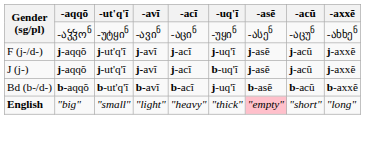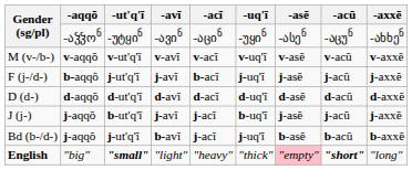 <table class="wikitable">
 <tr>
 <th rowspan="2">Gender<br>(sg/pl)</th>
 <th><strong>-aqqõ</strong></th>
 <th>-ut'q'ĩ</th>
 <th>-avĩ</th>
 <th>-acĩ</th>
 <th>-uq'ĩ</th>
 <th>-asẽ</th>
 <th>-acũ</th>
 <th>-axxẽ</th>
 </tr>
 <tr>
 <td>-აჴჴო<sup>ნ</sup></td>
 <td>-უტყი<sup>ნ</sup></td>
 <td>-ავი<sup>ნ</sup></td>
 <td>-აცი<sup>ნ</sup></td>
 <td>-უყი<sup>ნ</sup></td>
 <td>-ასე<sup>ნ</sup></td>
 <td>-აცუ<sup>ნ</sup></td>
 <td>-ახხე<sup>ნ</sup></td>
 </tr>
 <tr>
+<td>M (v-/b-)</td>
+<td><strong>v</strong>-aqqõ</td>
+<td><strong>v</strong>-ut'q'ĩ</td>
+<td><strong>v</strong>-avĩ</td>
+<td><strong>v</strong>-acĩ</td>
+<td><strong>v-</strong>uq'ĩ</td>
+<td><strong>v</strong>-asẽ</td>
+<td><strong>v</strong>-acũ</td>
+<td><strong>v</strong>-axxẽ</td>
+</tr>
+<tr>
 <td>F  (j-/d-)</td>
-<td><strong>j</strong>-aqqõ</td>
+<td><strong>b-</strong>aqqõ</td>
 <td><strong>j</strong>-ut'q'ĩ</td>
 <td><strong>j</strong>-avĩ</td>
-<td><strong>j</strong>-acĩ</td>
+<td><strong>b-</strong>acĩ</td>
 <td><strong>j-</strong>uq'ĩ</td>
 <td><strong>j</strong>-asẽ</td>
 <td><strong>j</strong>-acũ</td>
 <td><strong>j</strong>-axxẽ</td>
 </tr>
 <tr>
+<td>D (d-)</td>
+<td><strong>d</strong>-aqqõ</td>
+<td><strong>d</strong>-ut'q'ĩ</td>
+<td><strong>d-</strong>avĩ</td>
+<td><strong>d</strong>-acĩ</td>
+<td><strong>d</strong>-uq'ĩ</td>
+<td><strong>d</strong>-asẽ</td>
+<td><strong>d</strong>-acũ</td>
+<td><strong>d</strong>-axxẽ</td>
+</tr>
+<tr>
 <td>J (j-)</td>
 <td><strong>j</strong>-aqqõ</td>
-<td><strong>j</strong>-ut'q'ĩ</td>
+<td><strong>b</strong>-ut'q'ĩ</td>
 <td><strong>j-</strong>avĩ</td>
 <td><strong>j</strong>-acĩ</td>
 <td><strong>b</strong>-uq'ĩ</td>
 <td><strong>j</strong>-asẽ</td>
 <td><strong>j</strong>-acũ</td>
 <td><strong>j</strong>-axxẽ</td>
 </tr>
 <tr>
 <td>Bd (b-/d-)</td>
-<td><strong>b-</strong>aqqõ</td>
-<td><strong>b</strong>-ut'q'ĩ</td>
+<td><strong>j</strong>-aqqõ</td>
+<td><strong>j</strong>-ut'q'ĩ</td>
 <td><strong>b-</strong>avĩ</td>
-<td><strong>b-</strong>acĩ</td>
+<td><strong>j</strong>-acĩ</td>
 <td><strong>j</strong>-uq'ĩ</td>
 <td><strong>b</strong>-asẽ</td>
 <td><strong>b</strong>-acũ</td>
 <td><strong>b</strong>-axxẽ</td>
 </tr>
 <tr>
 <td><strong>English</strong></td>
 <td><em>"big"</em></td>
-<td><em>"small"</em></td>
+<td><strong><em>"small"</em></strong></td>
 <td><em>"light"</em></td>
 <td><em>"heavy"</em></td>
 <td><em>"thick"</em></td>
 <td style="background: pink;"><em>"empty"</em></td>
-<td><em>"short"</em></td>
+<td><strong><em>"short"</em></strong></td>
 <td><em>"long"</em></td>
 </tr>
 </table>
